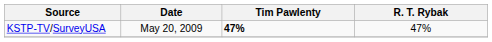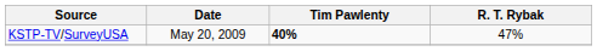 <table class="wikitable collapsible">
 <tr>
 <th width="175px">Source</th>
 <th width="150px">Date</th>
 <th width="200px" align="center">Tim Pawlenty</th>
 <th width="200px" align="center">R. T. Rybak</th>
 </tr>
 <tr>
 <td><a href='#'>KSTP-TV</a>/<a href='#'>SurveyUSA</a></td>
 <td align="center">May 20, 2009</td>
-<td><strong>47%</strong></td>
+<td><strong>40%</strong></td>
 <td align="center">47%</td>
 </tr>
 <tr>
 </tr>
 </table>
